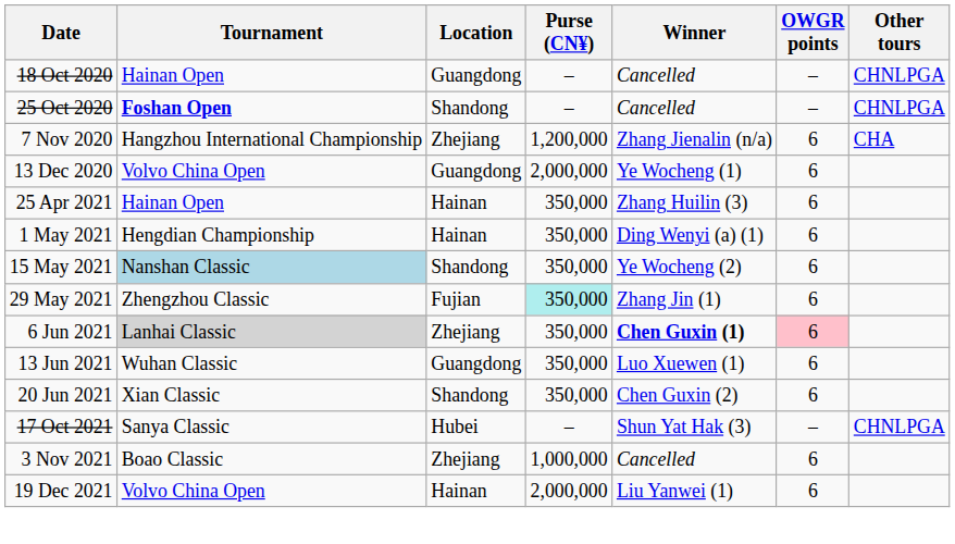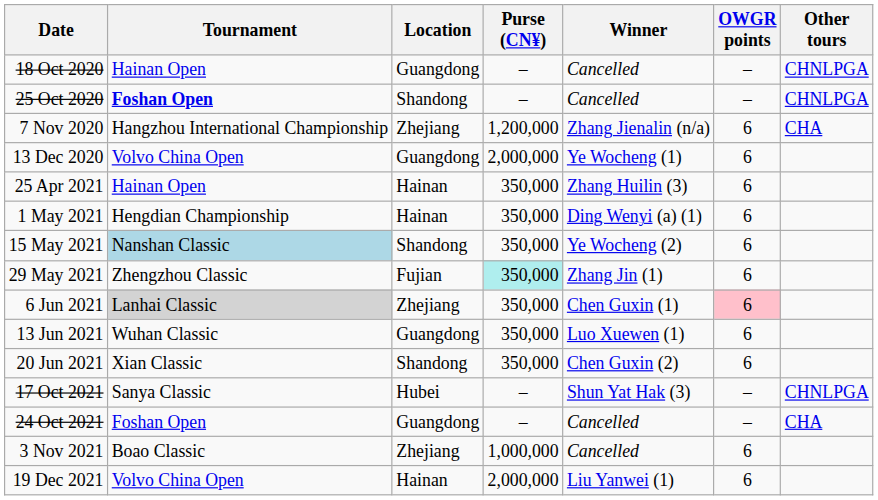 <table class="wikitable" style="font-size:95%">
 <tr>
 <th>Date</th>
 <th>Tournament</th>
 <th>Location</th>
 <th>Purse<br>(<a href='#'>CN¥</a>)</th>
 <th>Winner</th>
 <th><a href='#'>OWGR</a><br>points</th>
 <th>Other<br>tours</th>
 </tr>
 <tr>
 <td align=right><s>18 Oct 2020</s></td>
 <td><a href='#'>Hainan Open</a></td>
 <td>Guangdong</td>
 <td align=center>–</td>
 <td><em>Cancelled</em></td>
 <td align=center>–</td>
 <td><a href='#'>CHNLPGA</a></td>
 </tr>
 <tr>
 <td align=right><s>25 Oct 2020</s></td>
 <td><strong><a href='#'>Foshan Open</a></strong></td>
 <td>Shandong</td>
 <td align=center>–</td>
 <td><em>Cancelled</em></td>
 <td align=center>–</td>
 <td><a href='#'>CHNLPGA</a></td>
 </tr>
 <tr>
 <td align=right>7 Nov 2020</td>
 <td>Hangzhou International Championship</td>
 <td>Zhejiang</td>
 <td align=right>1,200,000</td>
 <td> <a href='#'>Zhang Jienalin</a> (n/a)</td>
 <td align=center>6</td>
 <td><a href='#'>CHA</a></td>
 </tr>
 <tr>
 <td align=right>13 Dec 2020</td>
 <td><a href='#'>Volvo China Open</a></td>
 <td>Guangdong</td>
 <td align=right>2,000,000</td>
 <td> <a href='#'>Ye Wocheng</a> (1)</td>
 <td align=center>6</td>
 <td></td>
 </tr>
 <tr>
 <td align=right>25 Apr 2021</td>
 <td><a href='#'>Hainan Open</a></td>
 <td>Hainan</td>
 <td align=right>350,000</td>
 <td> <a href='#'>Zhang Huilin</a> (3)</td>
 <td align=center>6</td>
 <td></td>
 </tr>
 <tr>
 <td align=right>1 May 2021</td>
 <td>Hengdian Championship</td>
 <td>Hainan</td>
 <td align=right>350,000</td>
 <td> <a href='#'>Ding Wenyi</a> (a) (1)</td>
 <td align=center>6</td>
 <td></td>
 </tr>
 <tr>
 <td align=right>15 May 2021</td>
 <td style="background: lightblue;">Nanshan Classic</td>
 <td>Shandong</td>
 <td align=right>350,000</td>
 <td> <a href='#'>Ye Wocheng</a> (2)</td>
 <td align=center>6</td>
 <td></td>
 </tr>
 <tr>
 <td align=right>29 May 2021</td>
 <td>Zhengzhou Classic</td>
 <td>Fujian</td>
 <td align=right style="background: paleturquoise;">350,000</td>
 <td> <a href='#'>Zhang Jin</a> (1)</td>
 <td align=center>6</td>
 <td></td>
 </tr>
 <tr>
 <td align=right>6 Jun 2021</td>
 <td style="background: lightgrey;">Lanhai Classic</td>
 <td>Zhejiang</td>
 <td align=right>350,000</td>
-<td><strong> <a href='#'>Chen Guxin</a> (1)</strong></td>
+<td> <a href='#'>Chen Guxin</a> (1)</td>
 <td align=center style="background: pink;">6</td>
 <td></td>
 </tr>
 <tr>
 <td align=right>13 Jun 2021</td>
 <td>Wuhan Classic</td>
 <td>Guangdong</td>
 <td align=right>350,000</td>
 <td> <a href='#'>Luo Xuewen</a> (1)</td>
 <td align=center>6</td>
 <td></td>
 </tr>
 <tr>
 <td align=right>20 Jun 2021</td>
 <td>Xian Classic</td>
 <td>Shandong</td>
 <td align=right>350,000</td>
 <td> <a href='#'>Chen Guxin</a> (2)</td>
 <td align=center>6</td>
 <td></td>
 </tr>
 <tr>
 <td align=right><s>17 Oct 2021</s></td>
 <td>Sanya Classic</td>
 <td>Hubei</td>
 <td align=center>–</td>
 <td> <a href='#'>Shun Yat Hak</a> (3)</td>
 <td align=center>–</td>
 <td><a href='#'>CHNLPGA</a></td>
 </tr>
 <tr>
+<td align=right><s>24 Oct 2021</s></td>
+<td><a href='#'>Foshan Open</a></td>
+<td>Guangdong</td>
+<td align=center>–</td>
+<td><em>Cancelled</em></td>
+<td align=center>–</td>
+<td><a href='#'>CHA</a></td>
+</tr>
+<tr>
 <td align=right>3 Nov 2021</td>
 <td>Boao Classic</td>
 <td>Zhejiang</td>
 <td align=right>1,000,000</td>
 <td><em>Cancelled</em></td>
 <td align=center>6</td>
 <td></td>
 </tr>
 <tr>
 <td align=right>19 Dec 2021</td>
 <td><a href='#'>Volvo China Open</a></td>
 <td>Hainan</td>
 <td align=right>2,000,000</td>
 <td> <a href='#'>Liu Yanwei</a> (1)</td>
 <td align=center>6</td>
 <td></td>
 </tr>
 </table>
